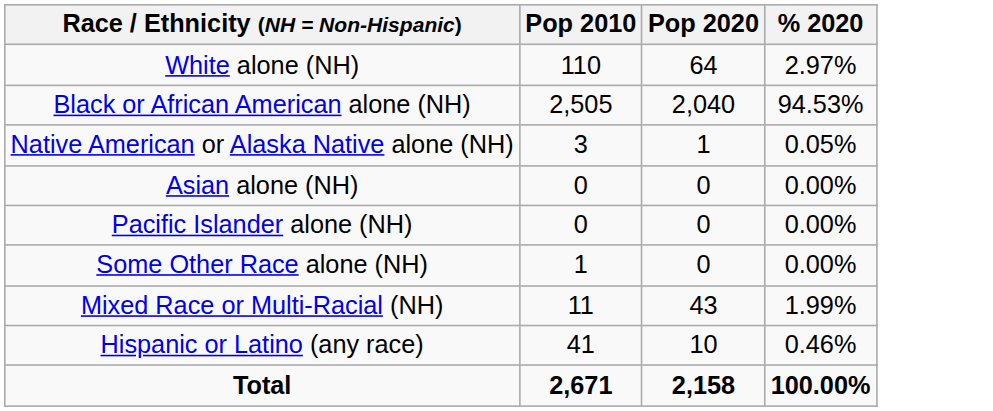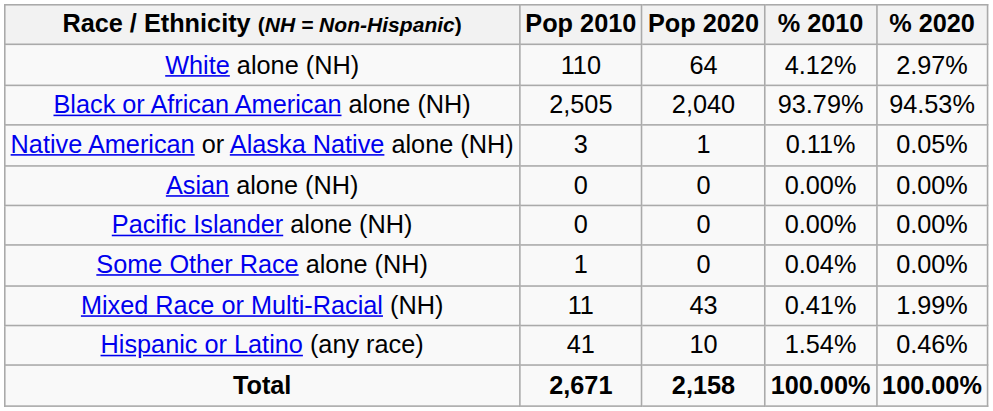 <table class="wikitable" style="text-align:center;">
 <tr>
 <th>Race / Ethnicity <small>(<em>NH = Non-Hispanic</em>)</small></th>
 <th>Pop 2010</th>
 <th>Pop 2020</th>
+<th>% 2010</th>
 <th>% 2020</th>
 </tr>
 <tr>
 <td><a href='#'>White</a> alone (NH)</td>
 <td>110</td>
 <td>64</td>
+<td>4.12%</td>
 <td>2.97%</td>
 </tr>
 <tr>
 <td><a href='#'>Black or African American</a> alone (NH)</td>
 <td>2,505</td>
 <td>2,040</td>
+<td>93.79%</td>
 <td>94.53%</td>
 </tr>
 <tr>
 <td><a href='#'>Native American</a> or <a href='#'>Alaska Native</a> alone (NH)</td>
 <td>3</td>
 <td>1</td>
+<td>0.11%</td>
 <td>0.05%</td>
 </tr>
 <tr>
 <td><a href='#'>Asian</a> alone (NH)</td>
 <td>0</td>
 <td>0</td>
 <td>0.00%</td>
+<td>0.00%</td>
 </tr>
 <tr>
 <td><a href='#'>Pacific Islander</a> alone (NH)</td>
 <td>0</td>
 <td>0</td>
 <td>0.00%</td>
+<td>0.00%</td>
 </tr>
 <tr>
 <td><a href='#'>Some Other Race</a> alone (NH)</td>
 <td>1</td>
 <td>0</td>
+<td>0.04%</td>
 <td>0.00%</td>
 </tr>
 <tr>
 <td><a href='#'>Mixed Race or Multi-Racial</a> (NH)</td>
 <td>11</td>
 <td>43</td>
+<td>0.41%</td>
 <td>1.99%</td>
 </tr>
 <tr>
 <td><a href='#'>Hispanic or Latino</a> (any race)</td>
 <td>41</td>
 <td>10</td>
+<td>1.54%</td>
 <td>0.46%</td>
 </tr>
 <tr>
 <td><strong>Total</strong></td>
 <td><strong>2,671</strong></td>
 <td><strong>2,158</strong></td>
 <td><strong>100.00%</strong></td>
+<td><strong>100.00%</strong></td>
 </tr>
 </table>
